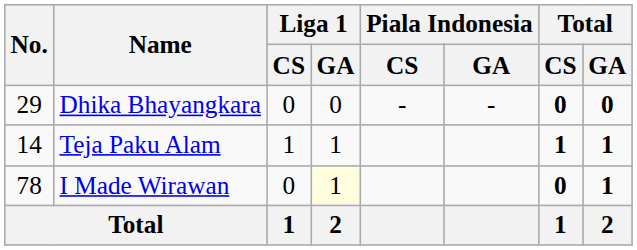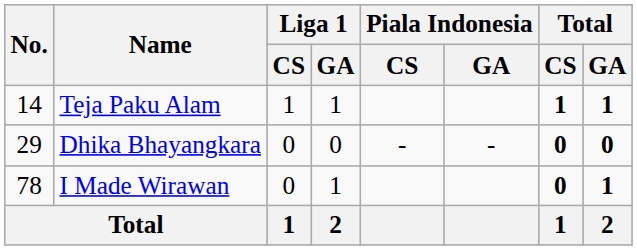 <table class="wikitable" style="text-align:center;">
 <tr>
 <th rowspan="2">No.</th>
 <th rowspan="2">Name</th>
 <th colspan="2">Liga 1</th>
 <th colspan="2">Piala Indonesia</th>
 <th colspan="2"><strong>Total</strong></th>
 </tr>
 <tr>
 <th>CS</th>
 <th>GA</th>
 <th>CS</th>
 <th>GA</th>
 <th>CS</th>
 <th>GA</th>
 </tr>
 <tr>
+<td>14</td>
+<td align="left"> <a href='#'>Teja Paku Alam</a></td>
+<td>1</td>
+<td>1</td>
+<td></td>
+<td></td>
+<td><strong>1</strong></td>
+<td><strong>1</strong></td>
+</tr>
+<tr>
 <td>29</td>
 <td align=left> <a href='#'>Dhika Bhayangkara</a></td>
 <td>0</td>
 <td>0</td>
 <td>-</td>
 <td>-</td>
 <td><strong>0</strong></td>
 <td><strong>0</strong></td>
 </tr>
 <tr>
-<td>14</td>
-<td align="left"> <a href='#'>Teja Paku Alam</a></td>
-<td>1</td>
-<td>1</td>
-<td></td>
-<td></td>
-<td><strong>1</strong></td>
-<td><strong>1</strong></td>
-</tr>
-<tr>
 <td>78</td>
 <td align="left"> <a href='#'>I Made Wirawan</a></td>
 <td>0</td>
-<td style="background: lightyellow;">1</td>
+<td>1</td>
 <td></td>
 <td></td>
 <td><strong>0</strong></td>
 <td><strong>1</strong></td>
 </tr>
 <tr>
 <th colspan="2">Total</th>
 <th>1</th>
 <th>2</th>
 <th></th>
 <th></th>
 <th>1</th>
 <th>2</th>
 </tr>
 </table>
